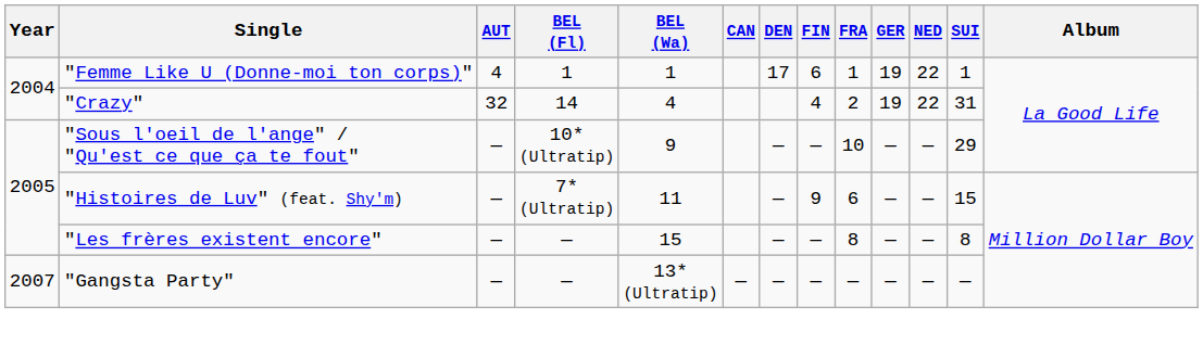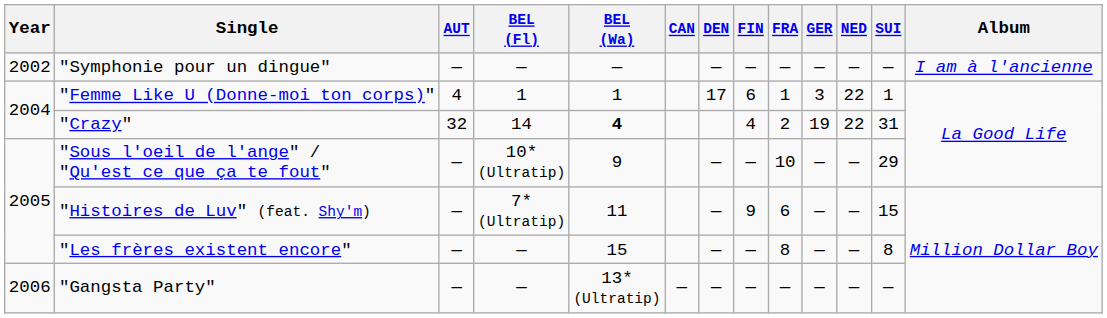 <table class="wikitable">
 <tr>
 <th>Year</th>
 <th>Single</th>
 <th><small><a href='#'>AUT</a></small></th>
 <th><small><a href='#'>BEL<br>(Fl)</a></small></th>
 <th><small><a href='#'>BEL<br>(Wa)</a></small></th>
 <th><small><a href='#'>CAN</a></small></th>
 <th><small><a href='#'>DEN</a></small></th>
 <th><small><a href='#'>FIN</a></small></th>
 <th><small><a href='#'>FRA</a><br></small></th>
 <th><small><a href='#'>GER</a></small></th>
 <th><small><a href='#'>NED</a></small></th>
 <th><small><a href='#'>SUI</a><br></small></th>
 <th>Album</th>
 </tr>
 <tr>
+<td>2002</td>
+<td>"Symphonie pour un dingue"</td>
+<td align="center">—</td>
+<td align="center">—</td>
+<td align="center">—</td>
+<td align="center"></td>
+<td align="center">—</td>
+<td align="center">—</td>
+<td align="center">—</td>
+<td align="center">—</td>
+<td align="center">—</td>
+<td align="center">—</td>
+<td align="center"><em><a href='#'>I am à l'ancienne</a></em></td>
+</tr>
+<tr>
 <td rowspan=2>2004</td>
 <td>"<a href='#'>Femme Like U (Donne-moi ton corps)</a>"</td>
 <td align="center">4</td>
 <td align="center">1</td>
 <td align="center">1</td>
 <td align="center"></td>
 <td align="center">17</td>
 <td align="center">6</td>
 <td align="center">1</td>
-<td align="center">19</td>
+<td align="center">3</td>
 <td align="center">22</td>
 <td align="center">1</td>
 <td align="center" rowspan=3><em><a href='#'>La Good Life</a></em></td>
 </tr>
 <tr>
 <td>"<a href='#'>Crazy</a>"</td>
 <td align="center">32</td>
 <td align="center">14</td>
-<td align="center">4</td>
+<td align="center"><strong>4</strong></td>
 <td align="center"></td>
 <td align="center"></td>
 <td align="center">4</td>
 <td align="center">2</td>
 <td align="center">19</td>
 <td align="center">22</td>
 <td align="center">31</td>
 </tr>
 <tr>
 <td rowspan=3>2005</td>
 <td>"<a href='#'>Sous l'oeil de l'ange</a>" / <br> "<a href='#'>Qu'est ce que ça te fout</a>"</td>
 <td align="center">—</td>
 <td align="center">10*<br><small>(Ultratip)</small></td>
 <td align="center">9</td>
 <td align="center"></td>
 <td align="center">—</td>
 <td align="center">—</td>
 <td align="center">10</td>
 <td align="center">—</td>
 <td align="center">—</td>
 <td align="center">29</td>
 </tr>
 <tr>
 <td>"<a href='#'>Histoires de Luv</a>" <small>(feat. <a href='#'>Shy'm</a>)</small></td>
 <td align="center">—</td>
 <td align="center">7*<br><small>(Ultratip)</small></td>
 <td align="center">11</td>
 <td align="center"></td>
 <td align="center">—</td>
 <td align="center">9</td>
 <td align="center">6</td>
 <td align="center">—</td>
 <td align="center">—</td>
 <td align="center">15</td>
 <td align="center" rowspan=3><em><a href='#'>Million Dollar Boy</a></em></td>
 </tr>
 <tr>
 <td>"<a href='#'>Les frères existent encore</a>"</td>
 <td align="center">—</td>
 <td align="center">—</td>
 <td align="center">15</td>
 <td align="center"></td>
 <td align="center">—</td>
 <td align="center">—</td>
 <td align="center">8</td>
 <td align="center">—</td>
 <td align="center">—</td>
 <td align="center">8</td>
 </tr>
 <tr>
-<td>2007</td>
+<td>2006</td>
 <td>"Gangsta Party"</td>
 <td align="center">—</td>
 <td align="center">—</td>
 <td align="center">13*<br><small>(Ultratip)</small></td>
 <td align="center">—</td>
 <td align="center">—</td>
 <td align="center">—</td>
 <td align="center">—</td>
 <td align="center">—</td>
 <td align="center">—</td>
 <td align="center">—</td>
 </tr>
 </table>
